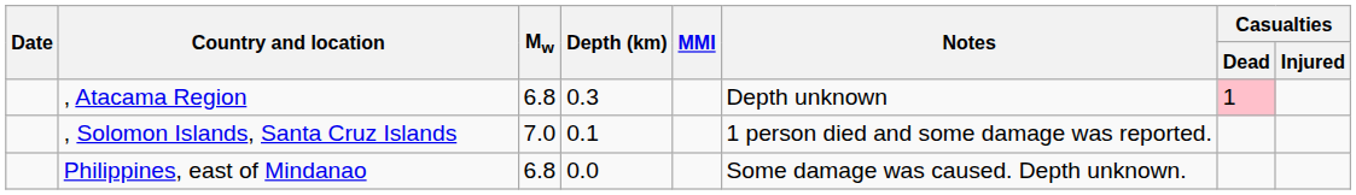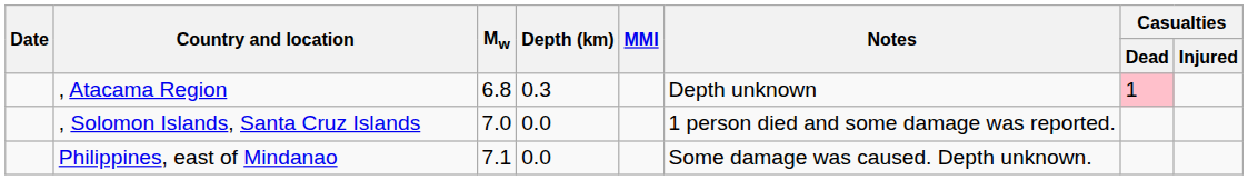 <table class="wikitable sortable sort-under" style="border:1px black; margin-left:1em;">
 <tr>
 <th rowspan="2"><small>Date</small></th>
 <th rowspan="2" style="width: 310px"><small>Country and location</small></th>
 <th rowspan="2"><small>M<sub>w</sub></small></th>
 <th rowspan="2"><small>Depth (km)</small></th>
 <th rowspan="2"><small><a href='#'>MMI</a></small></th>
 <th rowspan="2" class="unsortable"><small>Notes</small></th>
 <th colspan="2"><small>Casualties</small></th>
 </tr>
 <tr>
 <th><small>Dead</small></th>
 <th><small>Injured</small></th>
 </tr>
 <tr>
 <td></td>
 <td>, <a href='#'>Atacama Region</a></td>
 <td>6.8</td>
 <td>0.3</td>
 <td></td>
 <td>Depth unknown</td>
 <td style="background: pink;">1</td>
 <td></td>
 </tr>
 <tr>
 <td></td>
 <td>, <a href='#'>Solomon Islands</a>, <a href='#'>Santa Cruz Islands</a></td>
 <td>7.0</td>
-<td>0.1</td>
+<td>0.0</td>
 <td></td>
 <td>1 person died and some damage was reported.</td>
 <td></td>
 <td></td>
 </tr>
 <tr>
 <td></td>
 <td> <a href='#'>Philippines</a>, east of <a href='#'>Mindanao</a></td>
-<td>6.8</td>
+<td>7.1</td>
 <td>0.0</td>
 <td></td>
 <td>Some damage was caused. Depth unknown.</td>
 <td></td>
 <td></td>
 </tr>
 </table>
